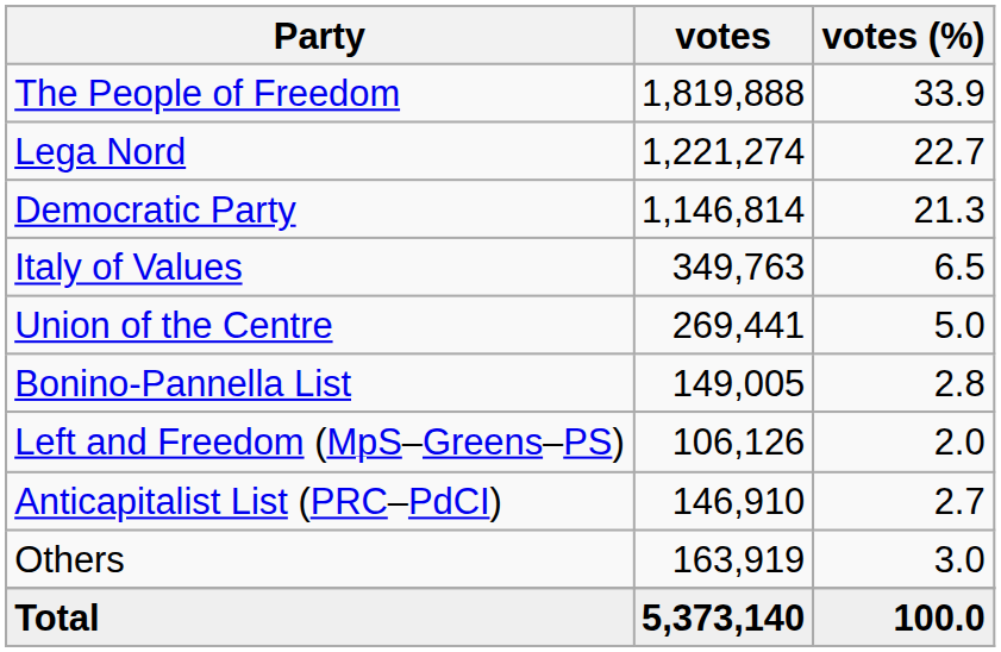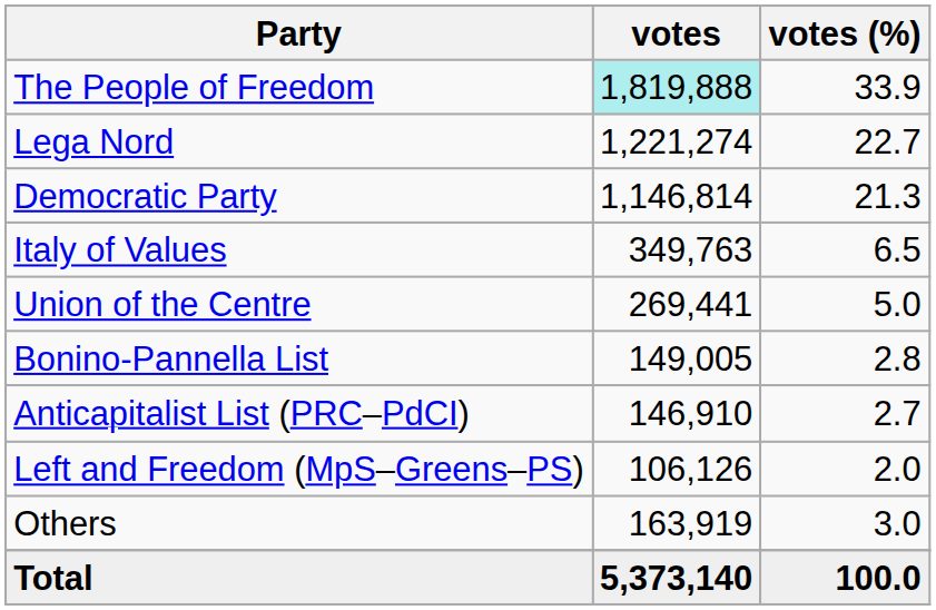 <table class="wikitable" style="font-size:95%">
 <tr bgcolor="EFEFEF">
 <th>Party</th>
 <th>votes</th>
 <th>votes (%)</th>
 </tr>
 <tr>
 <td><a href='#'>The People of Freedom</a></td>
-<td align=right valign=top>1,819,888</td>
+<td align=right valign=top style="background: paleturquoise;">1,819,888</td>
 <td align=right valign=top>33.9</td>
 </tr>
 <tr>
 <td><a href='#'>Lega Nord</a></td>
 <td align=right>1,221,274</td>
 <td align=right>22.7</td>
 </tr>
 <tr>
 <td><a href='#'>Democratic Party</a></td>
 <td align=right>1,146,814</td>
 <td align=right>21.3</td>
 </tr>
 <tr>
 <td><a href='#'>Italy of Values</a></td>
 <td align=right>349,763</td>
 <td align=right>6.5</td>
 </tr>
 <tr>
 <td><a href='#'>Union of the Centre</a></td>
 <td align=right>269,441</td>
 <td align=right>5.0</td>
 </tr>
 <tr>
 <td><a href='#'>Bonino-Pannella List</a></td>
 <td align=right>149,005</td>
 <td align=right>2.8</td>
 </tr>
 <tr>
+<td><a href='#'>Anticapitalist List</a> (<a href='#'>PRC</a>–<a href='#'>PdCI</a>)</td>
+<td align=right>146,910</td>
+<td align=right>2.7</td>
+</tr>
+<tr>
 <td><a href='#'>Left and Freedom</a> (<a href='#'>MpS</a>–<a href='#'>Greens</a>–<a href='#'>PS</a>)</td>
 <td align=right>106,126</td>
 <td align=right>2.0</td>
-</tr>
-<tr>
-<td><a href='#'>Anticapitalist List</a> (<a href='#'>PRC</a>–<a href='#'>PdCI</a>)</td>
-<td align=right>146,910</td>
-<td align=right>2.7</td>
 </tr>
 <tr>
 <td>Others</td>
 <td align=right>163,919</td>
 <td align=right>3.0</td>
 </tr>
 <tr>
 </tr>
 <tr bgcolor="EFEFEF">
 <td><strong>Total</strong></td>
 <td align=right><strong>5,373,140</strong></td>
 <td align=right><strong>100.0</strong></td>
 </tr>
 </table>
